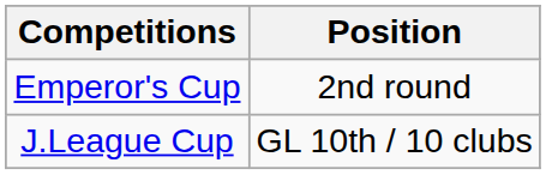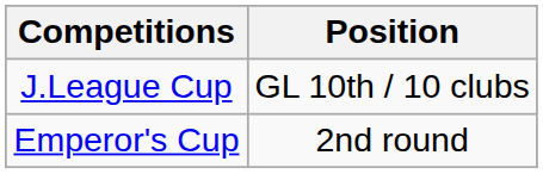 <table class="wikitable" style="text-align:center;">
 <tr>
 <th>Competitions</th>
 <th>Position</th>
 </tr>
 <tr>
+<td><a href='#'>J.League Cup</a></td>
+<td>GL 10th / 10 clubs</td>
+</tr>
+<tr>
 <td><a href='#'>Emperor's Cup</a></td>
 <td>2nd round</td>
 </tr>
-<tr>
-<td><a href='#'>J.League Cup</a></td>
-<td>GL 10th / 10 clubs</td>
-</tr>
 </table>
